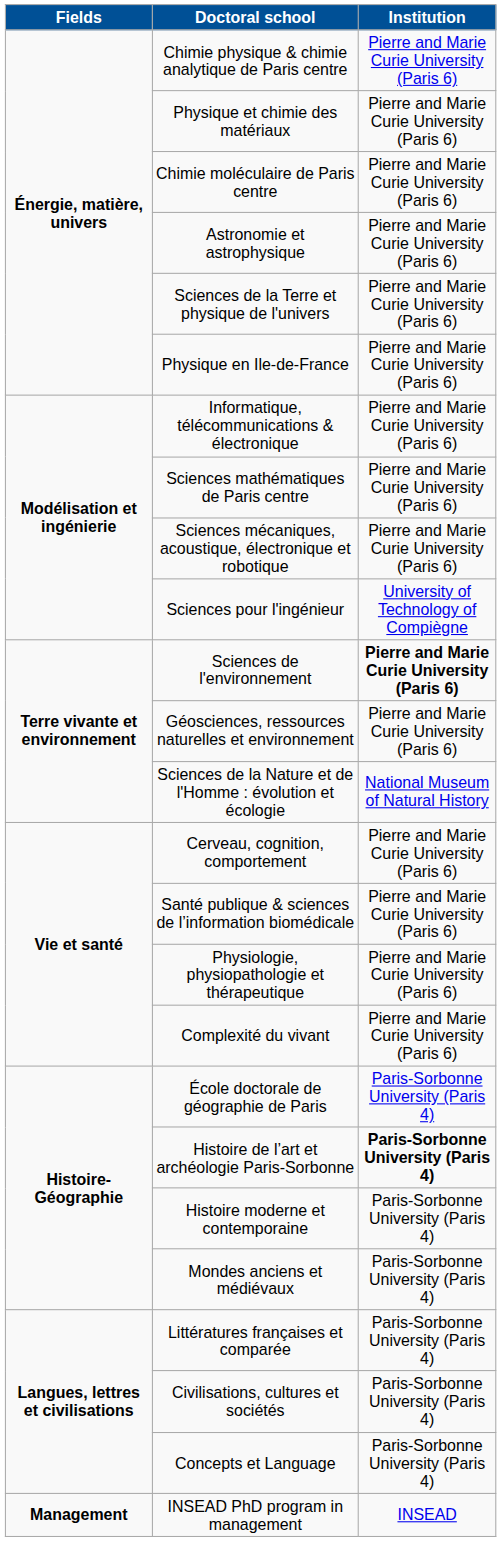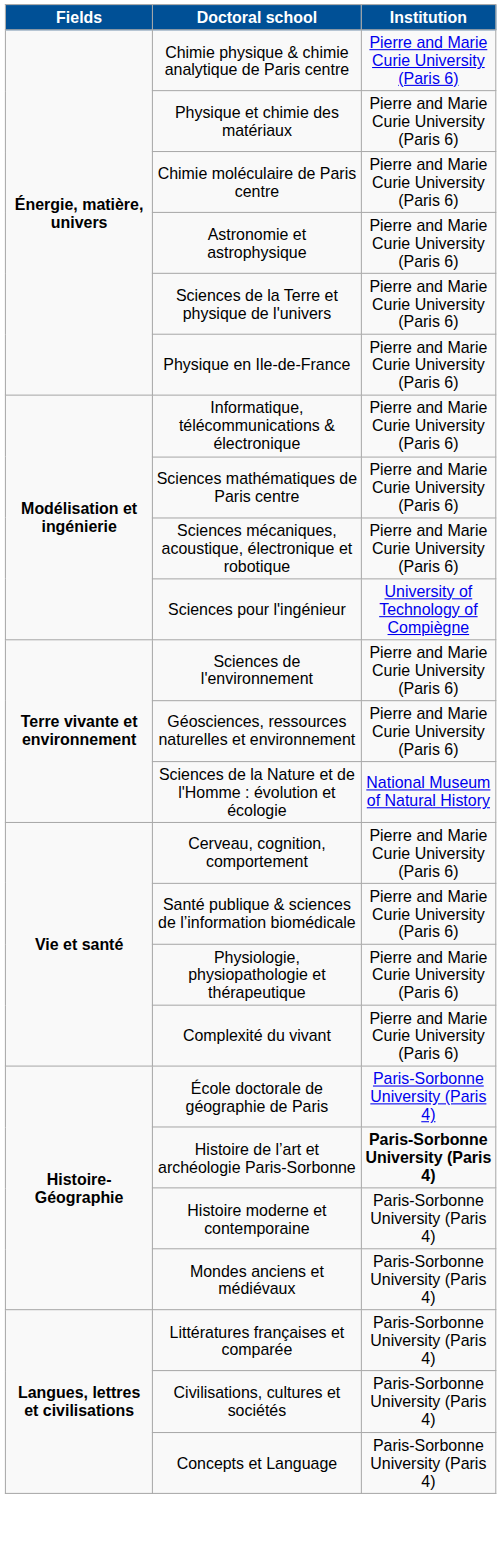 <table class="wikitable alternance center" style="font-size:95%;width:75%;margin: 1em auto 1em auto;">
 <tr>
 <th scope=col style="color:#FFFFFF; background:#005096;">Fields</th>
 <th scope=col style="color:#FFFFFF; background:#005096;">Doctoral school</th>
 <th scope=col style="color:#FFFFFF; background:#005096;">Institution</th>
 </tr>
 <tr>
 <td rowspan=6 align="center"><strong>Énergie, matière, univers</strong></td>
 <td align="center">Chimie physique & chimie analytique de Paris centre</td>
 <td align="center"><a href='#'>Pierre and Marie Curie University (Paris 6)</a></td>
 </tr>
 <tr>
 <td align="center">Physique et chimie des matériaux</td>
 <td align="center">Pierre and Marie Curie University (Paris 6)</td>
 </tr>
 <tr>
 <td align="center">Chimie moléculaire de Paris centre</td>
 <td align="center">Pierre and Marie Curie University (Paris 6)</td>
 </tr>
 <tr>
 <td align="center">Astronomie et astrophysique</td>
 <td align="center">Pierre and Marie Curie University (Paris 6)</td>
 </tr>
 <tr>
 <td align="center">Sciences de la Terre et physique de l'univers</td>
 <td align="center">Pierre and Marie Curie University (Paris 6)</td>
 </tr>
 <tr>
 <td align="center">Physique en Ile-de-France</td>
 <td align="center">Pierre and Marie Curie University (Paris 6)</td>
 </tr>
 <tr>
 <td rowspan=4 align="center"><strong>Modélisation et ingénierie</strong></td>
 <td align="center">Informatique, télécommunications & électronique</td>
 <td align="center">Pierre and Marie Curie University (Paris 6)</td>
 </tr>
 <tr>
 <td align="center">Sciences mathématiques de Paris centre</td>
 <td align="center">Pierre and Marie Curie University (Paris 6)</td>
 </tr>
 <tr>
 <td align="center">Sciences mécaniques, acoustique, électronique et robotique</td>
 <td align="center">Pierre and Marie Curie University (Paris 6)</td>
 </tr>
 <tr>
 <td align="center">Sciences pour l'ingénieur</td>
 <td align="center"><a href='#'>University of Technology of Compiègne</a></td>
 </tr>
 <tr>
 <td rowspan=3 align="center"><strong>Terre vivante et environnement</strong></td>
 <td align="center">Sciences de l'environnement</td>
-<td align="center"><strong>Pierre and Marie Curie University (Paris 6)</strong></td>
+<td align="center">Pierre and Marie Curie University (Paris 6)</td>
 </tr>
 <tr>
 <td align="center">Géosciences, ressources naturelles et environnement</td>
 <td align="center">Pierre and Marie Curie University (Paris 6)</td>
 </tr>
 <tr>
 <td align="center">Sciences de la Nature et de l'Homme : évolution et écologie</td>
 <td align="center"><a href='#'>National Museum of Natural History</a></td>
 </tr>
 <tr>
 <td rowspan=4 align="center"><strong>Vie et santé</strong></td>
 <td align="center">Cerveau, cognition, comportement</td>
 <td align="center">Pierre and Marie Curie University (Paris 6)</td>
 </tr>
 <tr>
 <td align="center">Santé publique & sciences de l’information biomédicale</td>
 <td align="center">Pierre and Marie Curie University (Paris 6)</td>
 </tr>
 <tr>
 <td align="center">Physiologie, physiopathologie et thérapeutique</td>
 <td align="center">Pierre and Marie Curie University (Paris 6)</td>
 </tr>
 <tr>
 <td align="center">Complexité du vivant</td>
 <td align="center">Pierre and Marie Curie University (Paris 6)</td>
 </tr>
 <tr>
 <td rowspan=4 align="center"><strong>Histoire-Géographie</strong></td>
 <td align="center">École doctorale de géographie de Paris</td>
 <td align="center"><a href='#'>Paris-Sorbonne University (Paris 4)</a></td>
 </tr>
 <tr>
 <td align="center">Histoire de l’art et archéologie Paris-Sorbonne</td>
 <td align="center"><strong>Paris-Sorbonne University (Paris 4)</strong></td>
 </tr>
 <tr>
 <td align="center">Histoire moderne et contemporaine</td>
 <td align="center">Paris-Sorbonne University (Paris 4)</td>
 </tr>
 <tr>
 <td align="center">Mondes anciens et médiévaux</td>
 <td align="center">Paris-Sorbonne University (Paris 4)</td>
 </tr>
 <tr>
 <td rowspan=3 align="center"><strong>Langues, lettres et civilisations</strong></td>
 <td align="center">Littératures françaises et comparée</td>
 <td align="center">Paris-Sorbonne University (Paris 4)</td>
 </tr>
 <tr>
 <td align="center">Civilisations, cultures et sociétés</td>
 <td align="center">Paris-Sorbonne University (Paris 4)</td>
 </tr>
 <tr>
 <td align="center">Concepts et Language</td>
 <td align="center">Paris-Sorbonne University (Paris 4)</td>
 </tr>
-<tr>
-<td align="center"><strong>Management</strong></td>
-<td align="center">INSEAD PhD program in management</td>
-<td align="center"><a href='#'>INSEAD</a></td>
-</tr>
 </table>
